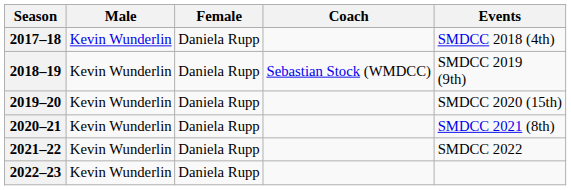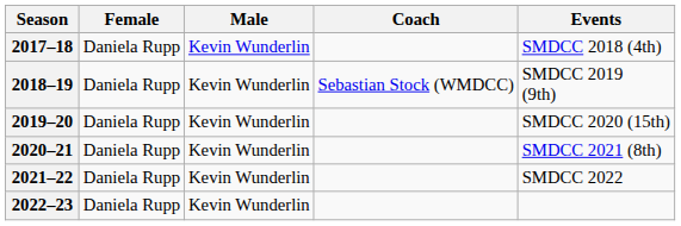 <table class="wikitable">
 <tr>
 <th scope="col" width=60>Season</th>
+<th scope="col">Female</th>
 <th scope="col">Male</th>
-<th scope="col">Female</th>
 <th scope="col">Coach</th>
 <th scope="col">Events</th>
 </tr>
 <tr>
 <th scope="row">2017–18</th>
+<td>Daniela Rupp</td>
 <td><a href='#'>Kevin Wunderlin</a></td>
-<td>Daniela Rupp</td>
 <td></td>
 <td><a href='#'>SMDCC</a> 2018 (4th)</td>
 </tr>
 <tr>
 <th scope="row">2018–19</th>
+<td>Daniela Rupp</td>
 <td>Kevin Wunderlin</td>
-<td>Daniela Rupp</td>
 <td><a href='#'>Sebastian Stock</a> (WMDCC)</td>
 <td>SMDCC 2019 <br> (9th)</td>
 </tr>
 <tr>
 <th scope="row">2019–20</th>
+<td>Daniela Rupp</td>
 <td>Kevin Wunderlin</td>
-<td>Daniela Rupp</td>
 <td></td>
 <td>SMDCC 2020 (15th)</td>
 </tr>
 <tr>
 <th scope="row">2020–21</th>
+<td>Daniela Rupp</td>
 <td>Kevin Wunderlin</td>
-<td>Daniela Rupp</td>
 <td></td>
 <td><a href='#'>SMDCC 2021</a> (8th)</td>
 </tr>
 <tr>
 <th scope="row">2021–22</th>
+<td>Daniela Rupp</td>
 <td>Kevin Wunderlin</td>
-<td>Daniela Rupp</td>
 <td></td>
 <td>SMDCC 2022 </td>
 </tr>
 <tr>
 <th scope="row">2022–23</th>
+<td>Daniela Rupp</td>
 <td>Kevin Wunderlin</td>
-<td>Daniela Rupp</td>
 <td></td>
 <td></td>
 </tr>
 </table>
